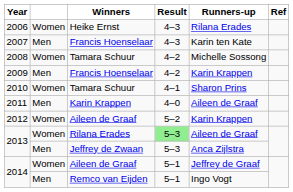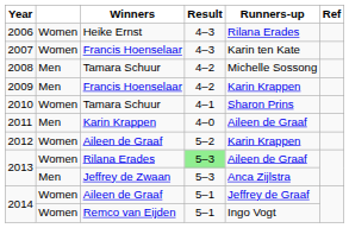 <table class="wikitable">
 <tr>
 <th style="background:#ffffff; color:#000000;">Year</th>
 <th style="background:#ffffff; color:#000000;"></th>
 <th style="background:#ffffff; color:#000000;">Winners</th>
 <th style="background:#ffffff; color:#000000;">Result</th>
 <th style="background:#ffffff; color:#000000;">Runners-up</th>
 <th style="background:#ffffff; color:#000000;">Ref</th>
 </tr>
 <tr>
 <td>2006</td>
 <td>Women</td>
 <td> Heike Ernst</td>
 <td style="text-align: center;">4–3</td>
 <td> <a href='#'>Rilana Erades</a></td>
 <td></td>
 </tr>
 <tr>
 <td>2007</td>
-<td>Men</td>
+<td>Women</td>
 <td> <a href='#'>Francis Hoenselaar</a></td>
 <td style="text-align: center;">4–3</td>
 <td> Karin ten Kate</td>
 <td></td>
 </tr>
 <tr>
 <td>2008</td>
-<td>Women</td>
+<td>Men</td>
 <td> Tamara Schuur</td>
 <td style="text-align: center;">4–2</td>
 <td> Michelle Sossong</td>
 <td></td>
 </tr>
 <tr>
 <td>2009</td>
 <td>Men</td>
 <td> <a href='#'>Francis Hoenselaar</a></td>
 <td style="text-align: center;">4–2</td>
 <td> <a href='#'>Karin Krappen</a></td>
 <td></td>
 </tr>
 <tr>
 <td>2010</td>
 <td>Women</td>
 <td> Tamara Schuur</td>
 <td style="text-align: center;">4–1</td>
 <td> <a href='#'>Sharon Prins</a></td>
 <td></td>
 </tr>
 <tr>
 <td>2011</td>
 <td>Men</td>
 <td> <a href='#'>Karin Krappen</a></td>
 <td style="text-align: center;">4–0</td>
 <td> <a href='#'>Aileen de Graaf</a></td>
 <td></td>
 </tr>
 <tr>
 <td>2012</td>
 <td>Women</td>
 <td> <a href='#'>Aileen de Graaf</a></td>
 <td style="text-align: center;">5–2</td>
 <td> <a href='#'>Karin Krappen</a></td>
 <td></td>
 </tr>
 <tr>
 <td rowspan=2>2013</td>
 <td>Women</td>
 <td> <a href='#'>Rilana Erades</a></td>
 <td style="background: lightgreen; text-align: center;">5–3</td>
 <td> <a href='#'>Aileen de Graaf</a></td>
 <td rowspan=2></td>
 </tr>
 <tr>
 <td>Men</td>
 <td> <a href='#'>Jeffrey de Zwaan</a></td>
 <td style="text-align: center;">5–3</td>
 <td> <a href='#'>Anca Zijlstra</a></td>
 </tr>
 <tr>
 <td rowspan=2>2014</td>
 <td>Women</td>
 <td> <a href='#'>Aileen de Graaf</a></td>
 <td style="text-align: center;">5–1</td>
 <td> <a href='#'>Jeffrey de Graaf</a></td>
 <td rowspan=2></td>
 </tr>
 <tr>
-<td>Men</td>
+<td>Women</td>
 <td> <a href='#'>Remco van Eijden</a></td>
 <td style="text-align: center;">5–1</td>
 <td> Ingo Vogt</td>
 </tr>
 </table>
